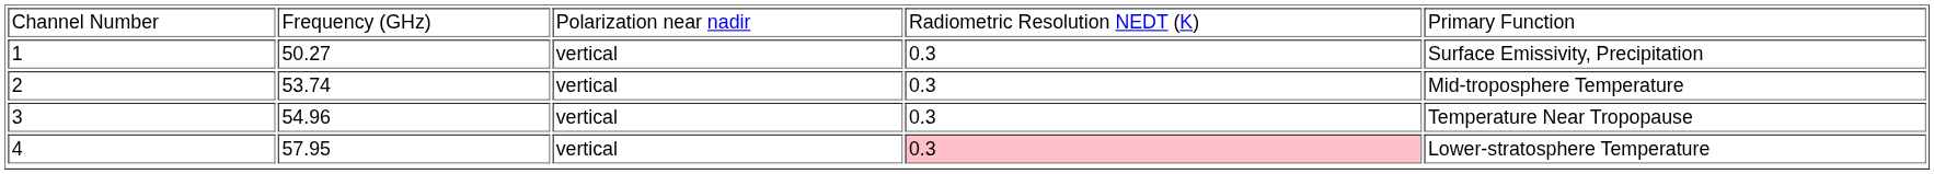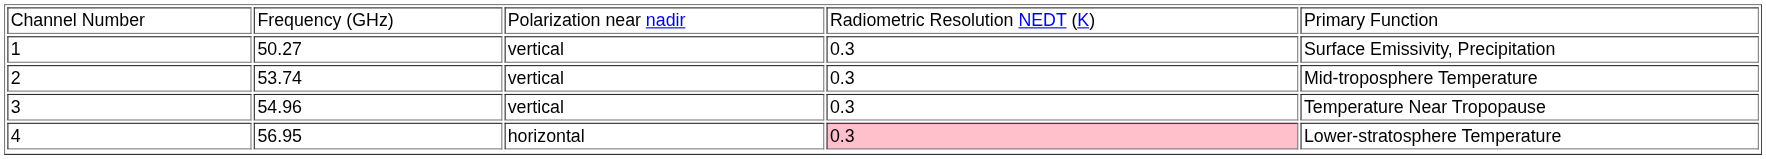 <table border="1" width="100%" cellpadding="2" cellspacing="2">
 <tr>
 <td valign="top">Channel Number</td>
 <td valign="top">Frequency (GHz)<br></td>
 <td valign="top">Polarization near <a href='#'>nadir</a><br></td>
 <td valign="top">Radiometric Resolution <a href='#'>NEDT</a> (<a href='#'>K</a>)<br></td>
 <td valign="top">Primary Function <br></td>
 </tr>
 <tr>
 <td>1</td>
 <td>50.27</td>
 <td>vertical</td>
 <td>0.3</td>
 <td>Surface Emissivity, Precipitation</td>
 </tr>
 <tr>
 <td>2</td>
 <td>53.74</td>
 <td>vertical</td>
 <td>0.3</td>
 <td>Mid-troposphere Temperature</td>
 </tr>
 <tr>
 <td>3</td>
 <td>54.96</td>
 <td>vertical</td>
 <td>0.3</td>
 <td>Temperature Near Tropopause</td>
 </tr>
 <tr>
 <td>4</td>
-<td>57.95</td>
-<td>vertical</td>
+<td>56.95</td>
+<td>horizontal</td>
 <td style="background: pink;">0.3</td>
 <td>Lower-stratosphere Temperature</td>
 </tr>
 <tr>
 </tr>
 </table>
